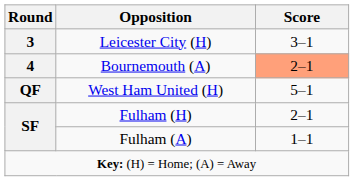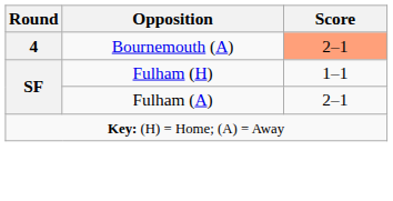 <table class="wikitable plainrowheaders" style="text-align:center;float:right">
 <tr>
 <th scope=col style="width:25px">Round</th>
 <th scope=col style="width:200px">Opposition</th>
 <th scope=col style="width:90px">Score</th>
 </tr>
 <tr>
-<th scope=row style="text-align:center">3</th>
-<td><a href='#'>Leicester City</a> (<a href='#'>H</a>)</td>
-<td>3–1</td>
-</tr>
-<tr>
 <th scope=row style="text-align:center">4</th>
 <td><a href='#'>Bournemouth</a> (<a href='#'>A</a>)</td>
 <td style="background: lightsalmon;">2–1</td>
 </tr>
 <tr>
-<th scope=row style="text-align:center">QF</th>
-<td><a href='#'>West Ham United</a> (<a href='#'>H</a>)</td>
-<td>5–1</td>
-</tr>
-<tr>
 <th rowspan="2" scope=row style="text-align:center">SF</th>
 <td><a href='#'>Fulham</a> (<a href='#'>H</a>)</td>
-<td>2–1</td>
+<td>1–1</td>
 </tr>
 <tr>
 <td>Fulham (<a href='#'>A</a>)</td>
-<td>1–1</td>
+<td>2–1</td>
 </tr>
 <tr>
 <td colspan="3"><small><strong>Key:</strong> (H) = Home; (A) = Away</small></td>
 </tr>
 </table>
